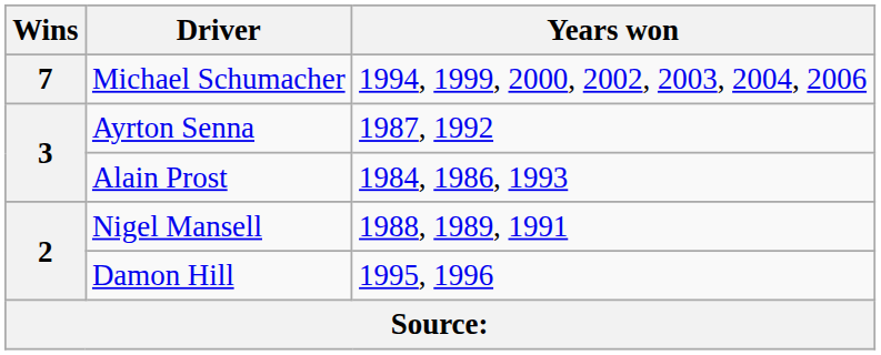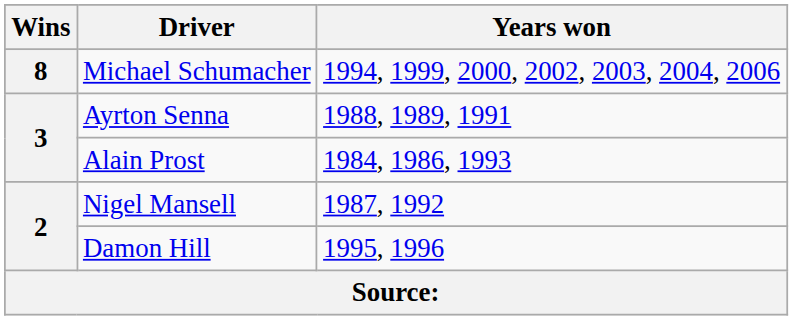 <table class="wikitable" style="font-size: 95%;">
 <tr>
 <th>Wins</th>
 <th>Driver</th>
 <th>Years won</th>
 </tr>
 <tr>
-<th>7</th>
+<th>8</th>
 <td> <a href='#'>Michael Schumacher</a></td>
 <td><a href='#'>1994</a>, <a href='#'>1999</a>, <a href='#'>2000</a>, <a href='#'>2002</a>, <a href='#'>2003</a>, <a href='#'>2004</a>, <a href='#'>2006</a></td>
 </tr>
 <tr>
 <th rowspan="2">3</th>
 <td> <a href='#'>Ayrton Senna</a></td>
-<td><a href='#'>1987</a>, <a href='#'>1992</a></td>
+<td><a href='#'>1988</a>, <a href='#'>1989</a>, <a href='#'>1991</a></td>
 </tr>
 <tr>
 <td><strong></strong> <a href='#'>Alain Prost</a></td>
 <td><a href='#'>1984</a>, <a href='#'>1986</a>, <a href='#'>1993</a></td>
 </tr>
 <tr>
 <th rowspan="2">2</th>
 <td> <a href='#'>Nigel Mansell</a></td>
-<td><a href='#'>1988</a>, <a href='#'>1989</a>, <a href='#'>1991</a></td>
+<td><a href='#'>1987</a>, <a href='#'>1992</a></td>
 </tr>
 <tr>
 <td> <a href='#'>Damon Hill</a></td>
 <td><a href='#'>1995</a>, <a href='#'>1996</a></td>
 </tr>
 <tr>
 <th colspan=3>Source:</th>
 </tr>
 </table>
